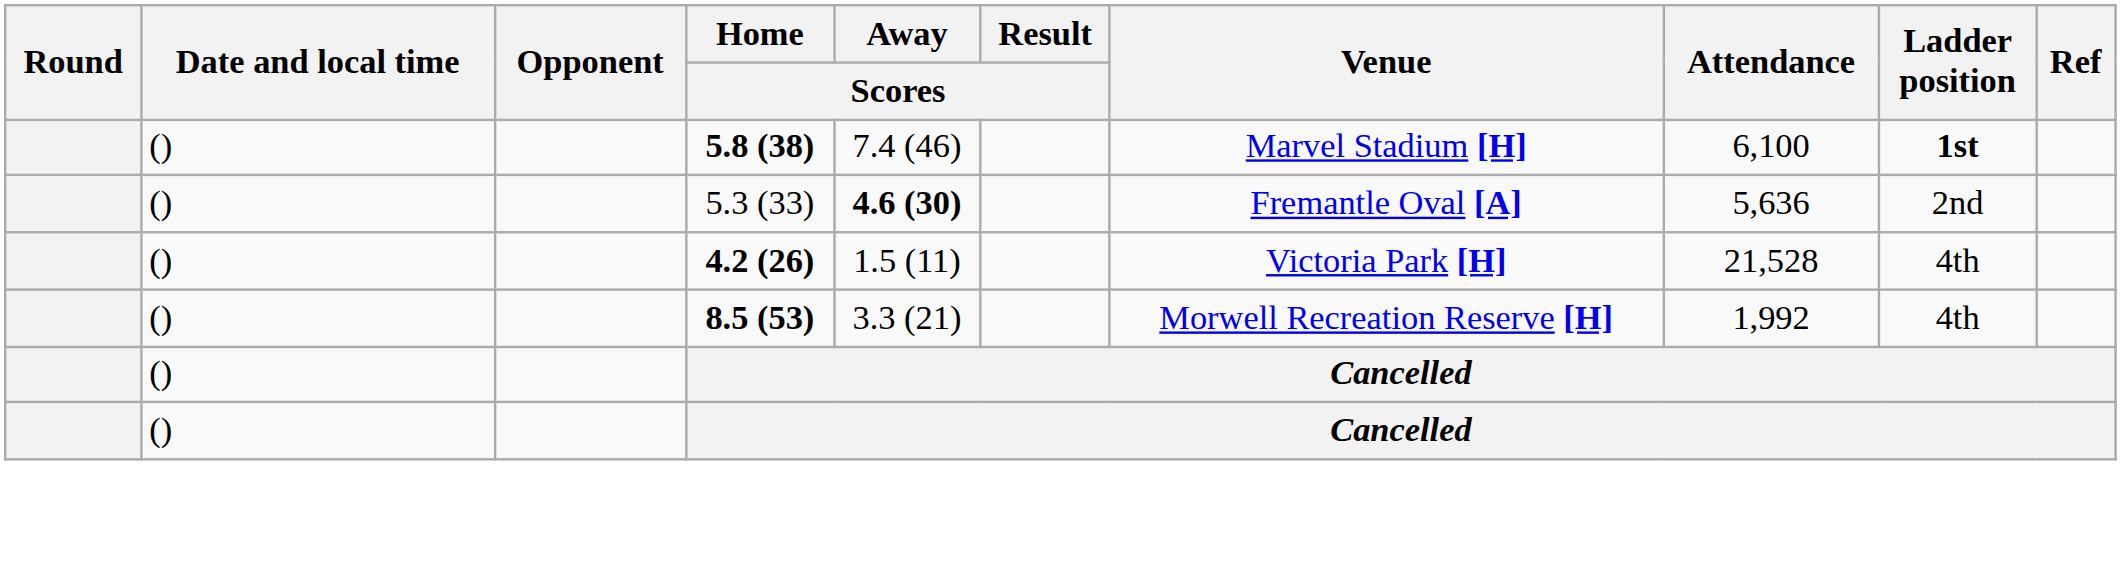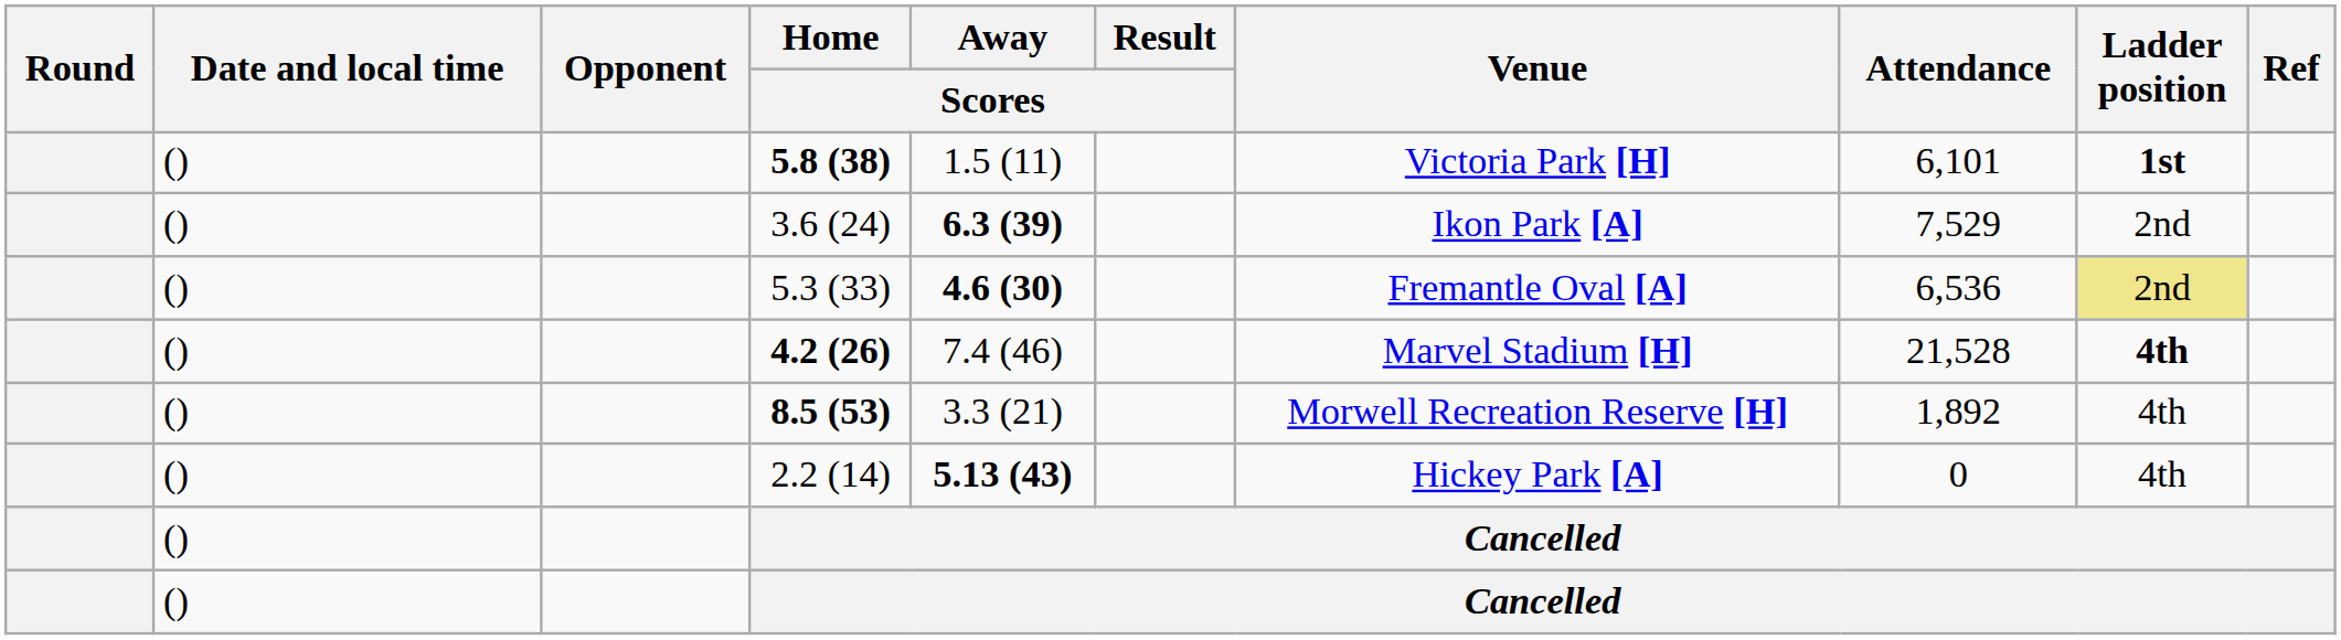 <table class="wikitable plainrowheaders" style="font-size:90%; width:100%; text-align:center;">
 <tr>
 <th scope="col" rowspan="2">Round</th>
 <th scope="col" rowspan="2">Date and local time</th>
 <th scope="col" rowspan="2">Opponent</th>
 <th scope="col">Home</th>
 <th scope="col">Away</th>
 <th scope="col">Result</th>
 <th scope="col" rowspan="2">Venue</th>
 <th scope="col" rowspan="2">Attendance</th>
 <th scope="col" rowspan="2">Ladder<br>position</th>
 <th scope="col" class="unsortable" rowspan=2>Ref</th>
 </tr>
 <tr>
 <th scope="col" colspan="3">Scores</th>
 </tr>
 <tr>
 <th scope="row"></th>
 <td align=left> ()</td>
 <td align=left></td>
 <td><strong>5.8 (38)</strong></td>
-<td>7.4 (46)</td>
+<td>1.5 (11)</td>
 <td></td>
-<td><a href='#'>Marvel Stadium</a> <a href='#'><strong>[H]</strong></a></td>
-<td>6,100</td>
+<td><a href='#'>Victoria Park</a> <a href='#'><strong>[H]</strong></a></td>
+<td>6,101</td>
 <td><strong>1st</strong></td>
+<td></td>
+</tr>
+<tr>
+<th scope="row"></th>
+<td align=left> ()</td>
+<td align=left></td>
+<td>3.6 (24)</td>
+<td><strong>6.3 (39)</strong></td>
+<td></td>
+<td><a href='#'>Ikon Park</a> <a href='#'><strong>[A]</strong></a></td>
+<td>7,529</td>
+<td>2nd</td>
 <td></td>
 </tr>
 <tr>
 <th scope="row"></th>
 <td align=left> ()</td>
 <td align=left></td>
 <td>5.3 (33)</td>
 <td><strong>4.6 (30)</strong></td>
 <td></td>
 <td><a href='#'>Fremantle Oval</a> <a href='#'><strong>[A]</strong></a></td>
-<td>5,636</td>
-<td>2nd</td>
+<td>6,536</td>
+<td style="background: khaki;">2nd</td>
 <td></td>
 </tr>
 <tr>
 <th scope="row"></th>
 <td align=left> ()</td>
 <td align=left></td>
 <td><strong>4.2 (26)</strong></td>
-<td>1.5 (11)</td>
+<td>7.4 (46)</td>
 <td></td>
-<td><a href='#'>Victoria Park</a> <a href='#'><strong>[H]</strong></a></td>
+<td><a href='#'>Marvel Stadium</a> <a href='#'><strong>[H]</strong></a></td>
 <td>21,528</td>
-<td>4th</td>
+<td><strong>4th</strong></td>
 <td></td>
 </tr>
 <tr>
 <th scope="row"></th>
 <td align=left> ()</td>
 <td align=left></td>
 <td><strong>8.5 (53)</strong></td>
 <td>3.3 (21)</td>
 <td></td>
 <td><a href='#'>Morwell Recreation Reserve</a> <a href='#'><strong>[H]</strong></a></td>
-<td>1,992</td>
+<td>1,892</td>
+<td>4th</td>
+<td></td>
+</tr>
+<tr>
+<th scope="row"></th>
+<td align=left> ()</td>
+<td align=left></td>
+<td>2.2 (14)</td>
+<td><strong>5.13 (43)</strong></td>
+<td></td>
+<td><a href='#'>Hickey Park</a> <a href='#'><strong>[A]</strong></a></td>
+<td>0</td>
 <td>4th</td>
 <td></td>
 </tr>
 <tr>
 <th scope="row"></th>
 <td align=left> ()</td>
 <td align=left></td>
 <th colspan=7><span><em>Cancelled</em></span></th>
 </tr>
 <tr>
 <th scope="row"></th>
 <td align=left> ()</td>
 <td align=left></td>
 <th colspan=7><span><em>Cancelled</em></span></th>
 </tr>
 </table>
